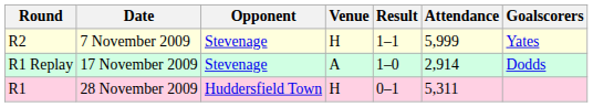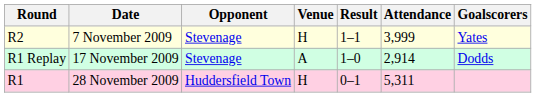 <table class="wikitable">
 <tr>
 <th>Round</th>
 <th>Date</th>
 <th>Opponent</th>
 <th>Venue</th>
 <th>Result</th>
 <th>Attendance</th>
 <th>Goalscorers</th>
 </tr>
 <tr style="background-color: #ffffdd;">
 <td>R2</td>
 <td>7 November 2009</td>
 <td><a href='#'>Stevenage</a></td>
 <td>H</td>
 <td>1–1</td>
-<td>5,999</td>
+<td>3,999</td>
 <td><a href='#'>Yates</a></td>
 </tr>
 <tr style="background-color: #d0ffe3;">
 <td>R1 Replay</td>
 <td>17 November 2009</td>
 <td><a href='#'>Stevenage</a></td>
 <td>A</td>
 <td>1–0</td>
 <td>2,914</td>
 <td><a href='#'>Dodds</a></td>
 </tr>
 <tr style="background-color: #ffd0e3;">
 <td>R1</td>
 <td>28 November 2009</td>
 <td><a href='#'>Huddersfield Town</a></td>
 <td>H</td>
 <td>0–1</td>
 <td>5,311</td>
 <td></td>
 </tr>
 </table>
